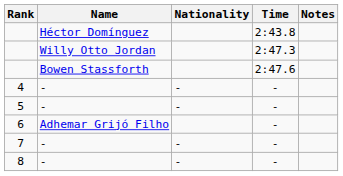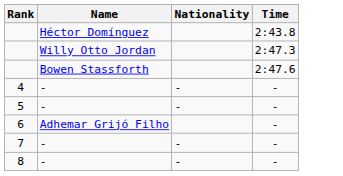 <table class="wikitable sortable" style="text-align:center">
 <tr>
 <th>Rank</th>
 <th>Name</th>
 <th>Nationality</th>
 <th>Time</th>
-<th>Notes</th>
 </tr>
 <tr>
 <td></td>
 <td align=left><a href='#'>Héctor Domínguez</a></td>
 <td align=left></td>
 <td>2:43.8</td>
-<td></td>
 </tr>
 <tr>
 <td></td>
 <td align=left><a href='#'>Willy Otto Jordan</a></td>
 <td align=left></td>
 <td>2:47.3</td>
-<td></td>
 </tr>
 <tr>
 <td></td>
 <td align=left><a href='#'>Bowen Stassforth</a></td>
 <td align=left></td>
 <td>2:47.6</td>
-<td></td>
 </tr>
 <tr>
 <td>4</td>
 <td align=left>-</td>
 <td align=left>-</td>
 <td>-</td>
-<td></td>
 </tr>
 <tr>
 <td>5</td>
 <td align=left>-</td>
 <td align=left>-</td>
 <td>-</td>
-<td></td>
 </tr>
 <tr>
 <td>6</td>
 <td align=left><a href='#'>Adhemar Grijó Filho</a></td>
 <td align=left></td>
 <td>-</td>
-<td></td>
 </tr>
 <tr>
 <td>7</td>
 <td align=left>-</td>
 <td align=left>-</td>
 <td>-</td>
-<td></td>
 </tr>
 <tr>
 <td>8</td>
 <td align=left>-</td>
 <td align=left>-</td>
 <td>-</td>
-<td></td>
 </tr>
 </table>
